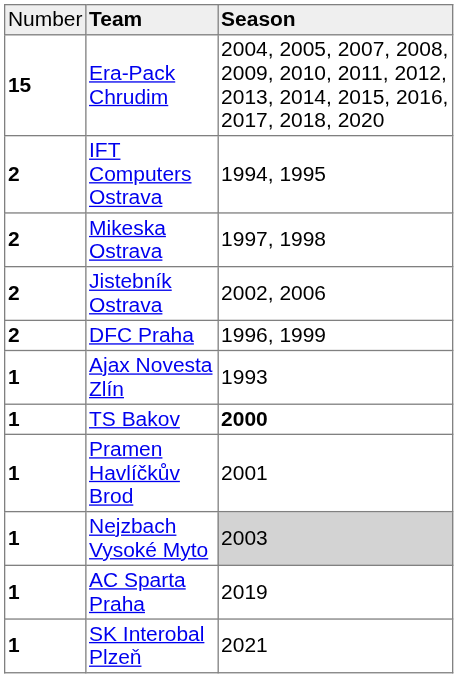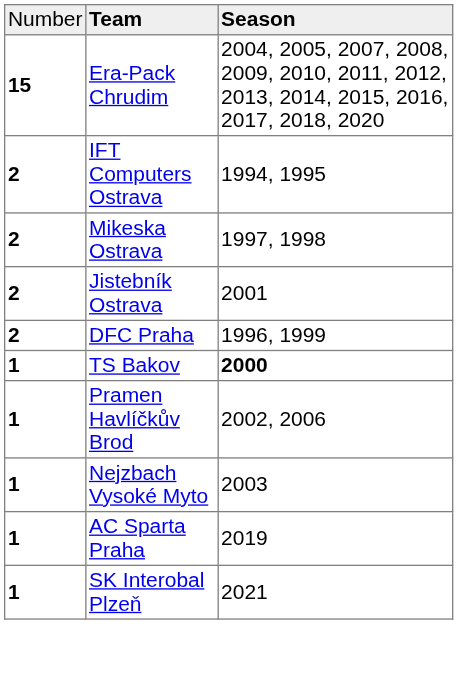 <table border=1 cellpadding=2 cellspacing=0 width=55% style="border-collapse: collapse">
 <tr bgcolor=efefef>
 <td>Number</td>
 <td><strong>Team</strong></td>
 <td><strong>Season</strong></td>
 </tr>
 <tr>
 <td><strong>15</strong></td>
 <td><a href='#'>Era-Pack Chrudim</a></td>
 <td>2004, 2005, 2007, 2008, 2009, 2010, 2011, 2012, 2013, 2014, 2015, 2016, 2017, 2018, 2020</td>
 </tr>
 <tr>
 <td><strong>2</strong></td>
 <td><a href='#'>IFT Computers Ostrava</a></td>
 <td>1994, 1995</td>
 </tr>
 <tr>
 <td><strong>2</strong></td>
 <td><a href='#'>Mikeska Ostrava</a></td>
 <td>1997, 1998</td>
 </tr>
 <tr>
 <td><strong>2</strong></td>
 <td><a href='#'>Jistebník Ostrava</a></td>
-<td>2002, 2006</td>
+<td>2001</td>
 </tr>
 <tr>
 <td><strong>2</strong></td>
 <td><a href='#'>DFC Praha</a></td>
 <td>1996, 1999</td>
-</tr>
-<tr>
-<td><strong>1</strong></td>
-<td><a href='#'>Ajax Novesta Zlín</a></td>
-<td>1993</td>
 </tr>
 <tr>
 <td><strong>1</strong></td>
 <td><a href='#'>TS Bakov</a></td>
 <td><strong>2000</strong></td>
 </tr>
 <tr>
 <td><strong>1</strong></td>
 <td><a href='#'>Pramen Havlíčkův Brod</a></td>
-<td>2001</td>
+<td>2002, 2006</td>
 </tr>
 <tr>
 <td><strong>1</strong></td>
 <td><a href='#'>Nejzbach Vysoké Myto</a></td>
-<td style="background: lightgrey;">2003</td>
+<td>2003</td>
 </tr>
 <tr>
 <td><strong>1</strong></td>
 <td><a href='#'>AC Sparta Praha</a></td>
 <td>2019</td>
 </tr>
 <tr>
 <td><strong>1</strong></td>
 <td><a href='#'>SK Interobal Plzeň</a></td>
 <td>2021</td>
 </tr>
 </table>
